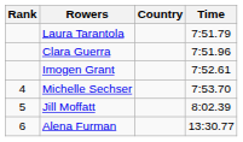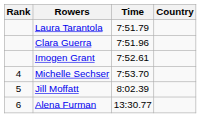 <table class="wikitable" style="text-align:center">
 <tr>
 <th>Rank</th>
 <th>Rowers</th>
+<th>Time</th>
 <th>Country</th>
-<th>Time</th>
 </tr>
 <tr>
 <td></td>
 <td align="left"><a href='#'>Laura Tarantola</a></td>
+<td>7:51.79</td>
 <td align="left"></td>
-<td>7:51.79</td>
 </tr>
 <tr>
 <td></td>
 <td align="left"><a href='#'>Clara Guerra</a></td>
+<td>7:51.96</td>
 <td align="left"></td>
-<td>7:51.96</td>
 </tr>
 <tr>
 <td></td>
 <td align="left"><a href='#'>Imogen Grant</a></td>
+<td>7:52.61</td>
 <td align="left"></td>
-<td>7:52.61</td>
 </tr>
 <tr>
 <td>4</td>
 <td align="left"><a href='#'>Michelle Sechser</a></td>
+<td>7:53.70</td>
 <td align="left"></td>
-<td>7:53.70</td>
 </tr>
 <tr>
 <td>5</td>
 <td align="left"><a href='#'>Jill Moffatt</a></td>
+<td>8:02.39</td>
 <td align="left"></td>
-<td>8:02.39</td>
 </tr>
 <tr>
 <td>6</td>
 <td align="left"><a href='#'>Alena Furman</a></td>
+<td>13:30.77</td>
 <td align="left"></td>
-<td>13:30.77</td>
 </tr>
 </table>
